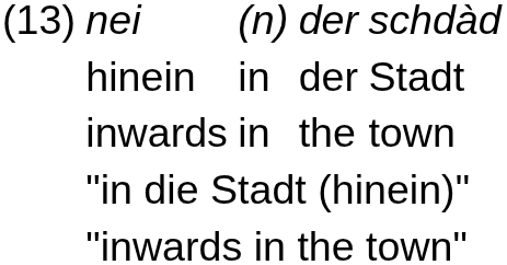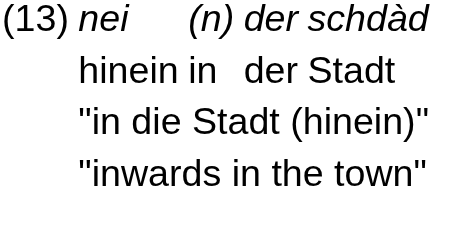 <table>
 <tr>
 <td>(13)</td>
 <td><em>nei</em></td>
 <td><em>(n)</em></td>
 <td><em>der</em></td>
 <td><em>schdàd</em></td>
 </tr>
 <tr>
 <td></td>
 <td>hinein</td>
 <td>in</td>
 <td>der</td>
 <td>Stadt</td>
 </tr>
 <tr>
 <td></td>
-<td>inwards</td>
-<td>in</td>
-<td>the</td>
-<td>town</td>
-</tr>
-<tr>
-<td></td>
 <td colspan="4">"in die Stadt (hinein)"</td>
 </tr>
 <tr>
 <td></td>
 <td colspan="4">"inwards in the town"</td>
 </tr>
 </table>
